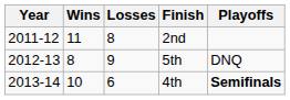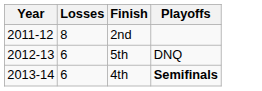 <table class="wikitable">
 <tr>
 <th>Year</th>
-<th>Wins</th>
 <th>Losses</th>
 <th>Finish</th>
 <th>Playoffs</th>
 </tr>
 <tr>
 <td>2011-12</td>
-<td>11</td>
 <td>8</td>
 <td>2nd</td>
 <td></td>
 </tr>
 <tr>
 <td>2012-13</td>
-<td>8</td>
-<td>9</td>
+<td>6</td>
 <td>5th</td>
 <td>DNQ</td>
 </tr>
 <tr>
 <td>2013-14</td>
-<td>10</td>
 <td>6</td>
 <td>4th</td>
 <td><strong>Semifinals</strong></td>
 </tr>
 </table>
